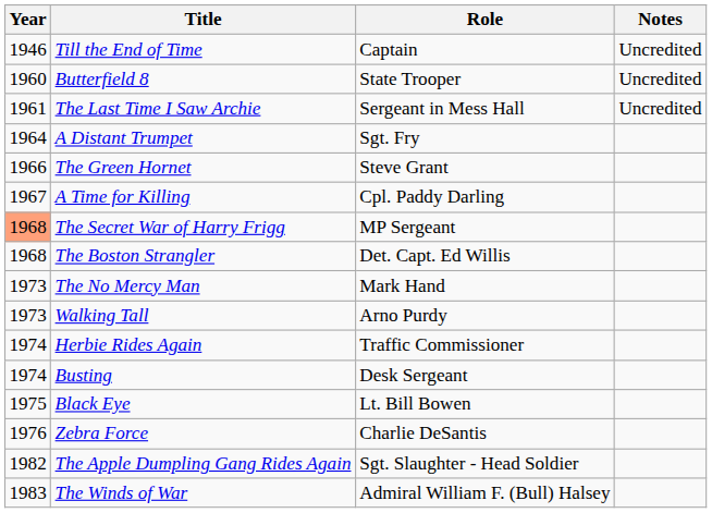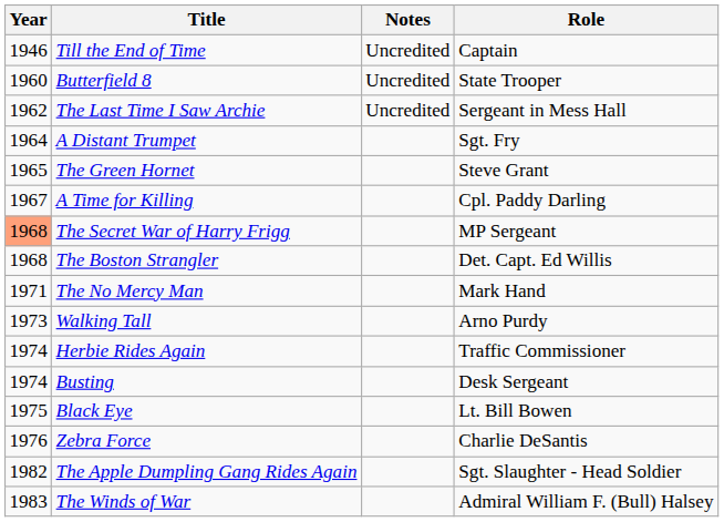 <table class="wikitable">
 <tr>
 <th>Year</th>
 <th>Title</th>
+<th>Notes</th>
 <th>Role</th>
-<th>Notes</th>
 </tr>
 <tr>
 <td>1946</td>
 <td><em><a href='#'>Till the End of Time</a></em></td>
+<td>Uncredited</td>
 <td>Captain</td>
-<td>Uncredited</td>
 </tr>
 <tr>
 <td>1960</td>
 <td><em><a href='#'>Butterfield 8</a></em></td>
+<td>Uncredited</td>
 <td>State Trooper</td>
-<td>Uncredited</td>
 </tr>
 <tr>
-<td>1961</td>
+<td>1962</td>
 <td><em><a href='#'>The Last Time I Saw Archie</a></em></td>
+<td>Uncredited</td>
 <td>Sergeant in Mess Hall</td>
-<td>Uncredited</td>
 </tr>
 <tr>
 <td>1964</td>
 <td><em><a href='#'>A Distant Trumpet</a></em></td>
+<td></td>
 <td>Sgt. Fry</td>
-<td></td>
 </tr>
 <tr>
-<td>1966</td>
+<td>1965</td>
 <td><em><a href='#'>The Green Hornet</a></em></td>
+<td></td>
 <td>Steve Grant</td>
-<td></td>
 </tr>
 <tr>
 <td>1967</td>
 <td><em><a href='#'>A Time for Killing</a></em></td>
+<td></td>
 <td>Cpl. Paddy Darling</td>
-<td></td>
 </tr>
 <tr>
 <td style="background: lightsalmon;">1968</td>
 <td><em><a href='#'>The Secret War of Harry Frigg</a></em></td>
+<td></td>
 <td>MP Sergeant</td>
-<td></td>
 </tr>
 <tr>
 <td>1968</td>
 <td><em><a href='#'>The Boston Strangler</a></em></td>
+<td></td>
 <td>Det. Capt. Ed Willis</td>
-<td></td>
 </tr>
 <tr>
-<td>1973</td>
+<td>1971</td>
 <td><em><a href='#'>The No Mercy Man</a></em></td>
+<td></td>
 <td>Mark Hand</td>
-<td></td>
 </tr>
 <tr>
 <td>1973</td>
 <td><em><a href='#'>Walking Tall</a></em></td>
+<td></td>
 <td>Arno Purdy</td>
-<td></td>
 </tr>
 <tr>
 <td>1974</td>
 <td><em><a href='#'>Herbie Rides Again</a></em></td>
+<td></td>
 <td>Traffic Commissioner</td>
-<td></td>
 </tr>
 <tr>
 <td>1974</td>
 <td><em><a href='#'>Busting</a></em></td>
+<td></td>
 <td>Desk Sergeant</td>
-<td></td>
 </tr>
 <tr>
 <td>1975</td>
 <td><em><a href='#'>Black Eye</a></em></td>
+<td></td>
 <td>Lt. Bill Bowen</td>
-<td></td>
 </tr>
 <tr>
 <td>1976</td>
 <td><em><a href='#'>Zebra Force</a></em></td>
+<td></td>
 <td>Charlie DeSantis</td>
-<td></td>
 </tr>
 <tr>
 <td>1982</td>
 <td><em><a href='#'>The Apple Dumpling Gang Rides Again</a></em></td>
+<td></td>
 <td>Sgt. Slaughter - Head Soldier</td>
-<td></td>
 </tr>
 <tr>
 <td>1983</td>
 <td><em><a href='#'>The Winds of War</a></em></td>
+<td></td>
 <td>Admiral William F. (Bull) Halsey</td>
-<td></td>
 </tr>
 </table>
